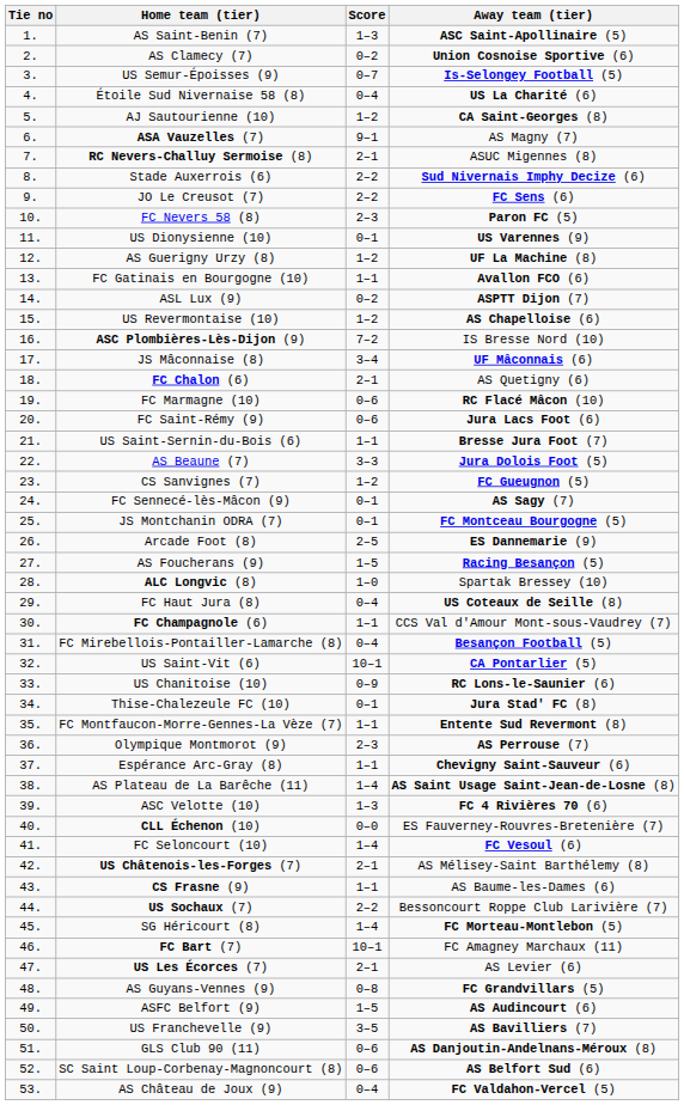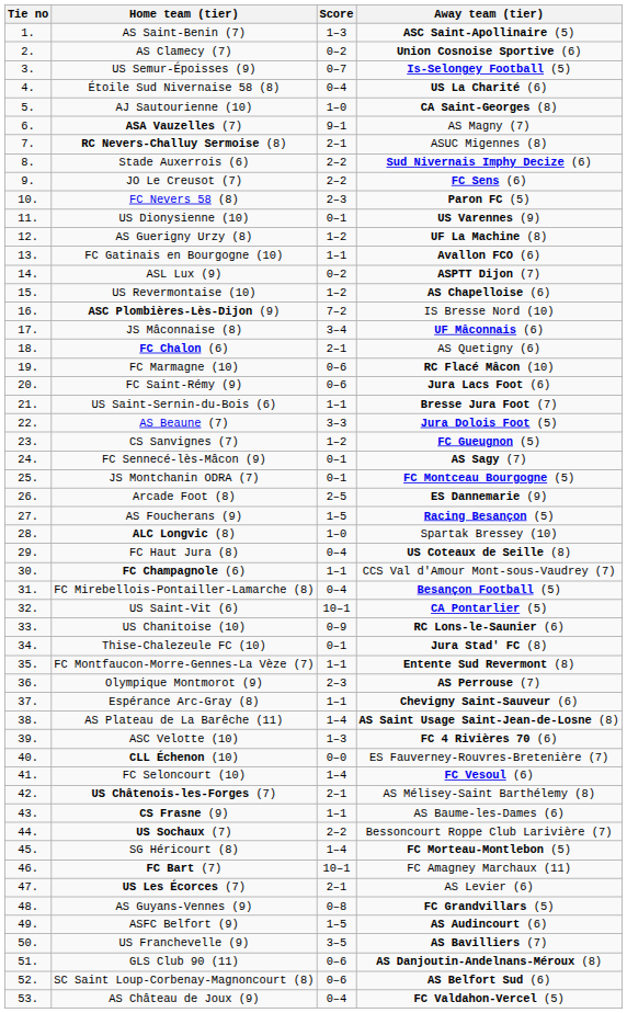 <table class="wikitable" style="text-align: center">
 <tr>
 <th>Tie no</th>
 <th>Home team (tier)</th>
 <th>Score</th>
 <th>Away team (tier)</th>
 </tr>
 <tr>
 <td>1.</td>
 <td>AS Saint-Benin (7)</td>
 <td>1–3</td>
 <td><strong>ASC Saint-Apollinaire</strong> (5)</td>
 </tr>
 <tr>
 <td>2.</td>
 <td>AS Clamecy (7)</td>
 <td>0–2</td>
 <td><strong>Union Cosnoise Sportive</strong> (6)</td>
 </tr>
 <tr>
 <td>3.</td>
 <td>US Semur-Époisses (9)</td>
 <td>0–7</td>
 <td><strong><a href='#'>Is-Selongey Football</a></strong> (5)</td>
 </tr>
 <tr>
 <td>4.</td>
 <td>Étoile Sud Nivernaise 58 (8)</td>
 <td>0–4</td>
 <td><strong>US La Charité</strong> (6)</td>
 </tr>
 <tr>
 <td>5.</td>
 <td>AJ Sautourienne (10)</td>
-<td>1–2</td>
+<td>1–0</td>
 <td><strong>CA Saint-Georges</strong> (8)</td>
 </tr>
 <tr>
 <td>6.</td>
 <td><strong>ASA Vauzelles</strong> (7)</td>
 <td>9–1</td>
 <td>AS Magny (7)</td>
 </tr>
 <tr>
 <td>7.</td>
 <td><strong>RC Nevers-Challuy Sermoise</strong> (8)</td>
 <td>2–1</td>
 <td>ASUC Migennes (8)</td>
 </tr>
 <tr>
 <td>8.</td>
 <td>Stade Auxerrois (6)</td>
 <td>2–2 </td>
 <td><strong><a href='#'>Sud Nivernais Imphy Decize</a></strong> (6)</td>
 </tr>
 <tr>
 <td>9.</td>
 <td>JO Le Creusot (7)</td>
 <td>2–2 </td>
 <td><strong><a href='#'>FC Sens</a></strong> (6)</td>
 </tr>
 <tr>
 <td>10.</td>
 <td><a href='#'>FC Nevers 58</a> (8)</td>
 <td>2–3</td>
 <td><strong>Paron FC</strong> (5)</td>
 </tr>
 <tr>
 <td>11.</td>
 <td>US Dionysienne (10)</td>
 <td>0–1</td>
 <td><strong>US Varennes</strong> (9)</td>
 </tr>
 <tr>
 <td>12.</td>
 <td>AS Guerigny Urzy (8)</td>
 <td>1–2</td>
 <td><strong>UF La Machine</strong> (8)</td>
 </tr>
 <tr>
 <td>13.</td>
 <td>FC Gatinais en Bourgogne (10)</td>
 <td>1–1 </td>
 <td><strong>Avallon FCO</strong> (6)</td>
 </tr>
 <tr>
 <td>14.</td>
 <td>ASL Lux (9)</td>
 <td>0–2</td>
 <td><strong>ASPTT Dijon</strong> (7)</td>
 </tr>
 <tr>
 <td>15.</td>
 <td>US Revermontaise (10)</td>
 <td>1–2</td>
 <td><strong>AS Chapelloise</strong> (6)</td>
 </tr>
 <tr>
 <td>16.</td>
 <td><strong>ASC Plombières-Lès-Dijon</strong> (9)</td>
 <td>7–2</td>
 <td>IS Bresse Nord (10)</td>
 </tr>
 <tr>
 <td>17.</td>
 <td>JS Mâconnaise (8)</td>
 <td>3–4</td>
 <td><strong><a href='#'>UF Mâconnais</a></strong> (6)</td>
 </tr>
 <tr>
 <td>18.</td>
 <td><strong><a href='#'>FC Chalon</a></strong> (6)</td>
 <td>2–1</td>
 <td>AS Quetigny (6)</td>
 </tr>
 <tr>
 <td>19.</td>
 <td>FC Marmagne (10)</td>
 <td>0–6</td>
 <td><strong>RC Flacé Mâcon</strong> (10)</td>
 </tr>
 <tr>
 <td>20.</td>
 <td>FC Saint-Rémy (9)</td>
 <td>0–6</td>
 <td><strong>Jura Lacs Foot</strong> (6)</td>
 </tr>
 <tr>
 <td>21.</td>
 <td>US Saint-Sernin-du-Bois (6)</td>
 <td>1–1 </td>
 <td><strong>Bresse Jura Foot</strong> (7)</td>
 </tr>
 <tr>
 <td>22.</td>
 <td><a href='#'>AS Beaune</a> (7)</td>
 <td>3–3 </td>
 <td><strong><a href='#'>Jura Dolois Foot</a></strong> (5)</td>
 </tr>
 <tr>
 <td>23.</td>
 <td>CS Sanvignes (7)</td>
 <td>1–2</td>
 <td><strong><a href='#'>FC Gueugnon</a></strong> (5)</td>
 </tr>
 <tr>
 <td>24.</td>
 <td>FC Sennecé-lès-Mâcon (9)</td>
 <td>0–1</td>
 <td><strong>AS Sagy</strong> (7)</td>
 </tr>
 <tr>
 <td>25.</td>
 <td>JS Montchanin ODRA (7)</td>
 <td>0–1</td>
 <td><strong><a href='#'>FC Montceau Bourgogne</a></strong> (5)</td>
 </tr>
 <tr>
 <td>26.</td>
 <td>Arcade Foot (8)</td>
 <td>2–5</td>
 <td><strong>ES Dannemarie</strong> (9)</td>
 </tr>
 <tr>
 <td>27.</td>
 <td>AS Foucherans (9)</td>
 <td>1–5</td>
 <td><strong><a href='#'>Racing Besançon</a></strong> (5)</td>
 </tr>
 <tr>
 <td>28.</td>
 <td><strong>ALC Longvic</strong> (8)</td>
 <td>1–0</td>
 <td>Spartak Bressey (10)</td>
 </tr>
 <tr>
 <td>29.</td>
 <td>FC Haut Jura (8)</td>
 <td>0–4</td>
 <td><strong>US Coteaux de Seille</strong> (8)</td>
 </tr>
 <tr>
 <td>30.</td>
 <td><strong>FC Champagnole</strong> (6)</td>
 <td>1–1 </td>
 <td>CCS Val d'Amour Mont-sous-Vaudrey (7)</td>
 </tr>
 <tr>
 <td>31.</td>
 <td>FC Mirebellois-Pontailler-Lamarche (8)</td>
 <td>0–4</td>
 <td><strong><a href='#'>Besançon Football</a></strong> (5)</td>
 </tr>
 <tr>
 <td>32.</td>
 <td>US Saint-Vit (6)</td>
 <td>10–1</td>
 <td><strong><a href='#'>CA Pontarlier</a></strong> (5)</td>
 </tr>
 <tr>
 <td>33.</td>
 <td>US Chanitoise (10)</td>
 <td>0–9</td>
 <td><strong>RC Lons-le-Saunier</strong> (6)</td>
 </tr>
 <tr>
 <td>34.</td>
 <td>Thise-Chalezeule FC (10)</td>
 <td>0–1</td>
 <td><strong>Jura Stad' FC</strong> (8)</td>
 </tr>
 <tr>
 <td>35.</td>
 <td>FC Montfaucon-Morre-Gennes-La Vèze (7)</td>
 <td>1–1 </td>
 <td><strong>Entente Sud Revermont</strong> (8)</td>
 </tr>
 <tr>
 <td>36.</td>
 <td>Olympique Montmorot (9)</td>
 <td>2–3</td>
 <td><strong>AS Perrouse</strong> (7)</td>
 </tr>
 <tr>
 <td>37.</td>
 <td>Espérance Arc-Gray (8)</td>
 <td>1–1 </td>
 <td><strong>Chevigny Saint-Sauveur</strong> (6)</td>
 </tr>
 <tr>
 <td>38.</td>
 <td>AS Plateau de La Barêche (11)</td>
 <td>1–4</td>
 <td><strong>AS Saint Usage Saint-Jean-de-Losne</strong> (8)</td>
 </tr>
 <tr>
 <td>39.</td>
 <td>ASC Velotte (10)</td>
 <td>1–3</td>
 <td><strong>FC 4 Rivières 70</strong> (6)</td>
 </tr>
 <tr>
 <td>40.</td>
 <td><strong>CLL Échenon</strong> (10)</td>
 <td>0–0 </td>
 <td>ES Fauverney-Rouvres-Bretenière (7)</td>
 </tr>
 <tr>
 <td>41.</td>
 <td>FC Seloncourt (10)</td>
 <td>1–4</td>
 <td><strong><a href='#'>FC Vesoul</a></strong> (6)</td>
 </tr>
 <tr>
 <td>42.</td>
 <td><strong>US Châtenois-les-Forges</strong> (7)</td>
 <td>2–1</td>
 <td>AS Mélisey-Saint Barthélemy (8)</td>
 </tr>
 <tr>
 <td>43.</td>
 <td><strong>CS Frasne</strong> (9)</td>
 <td>1–1 </td>
 <td>AS Baume-les-Dames (6)</td>
 </tr>
 <tr>
 <td>44.</td>
 <td><strong>US Sochaux</strong> (7)</td>
 <td>2–2 </td>
 <td>Bessoncourt Roppe Club Larivière (7)</td>
 </tr>
 <tr>
 <td>45.</td>
 <td>SG Héricourt (8)</td>
 <td>1–4</td>
 <td><strong>FC Morteau-Montlebon</strong> (5)</td>
 </tr>
 <tr>
 <td>46.</td>
 <td><strong>FC Bart</strong> (7)</td>
 <td>10–1</td>
 <td>FC Amagney Marchaux (11)</td>
 </tr>
 <tr>
 <td>47.</td>
 <td><strong>US Les Écorces</strong> (7)</td>
 <td>2–1</td>
 <td>AS Levier (6)</td>
 </tr>
 <tr>
 <td>48.</td>
 <td>AS Guyans-Vennes (9)</td>
 <td>0–8</td>
 <td><strong>FC Grandvillars</strong> (5)</td>
 </tr>
 <tr>
 <td>49.</td>
 <td>ASFC Belfort (9)</td>
 <td>1–5</td>
 <td><strong>AS Audincourt</strong> (6)</td>
 </tr>
 <tr>
 <td>50.</td>
 <td>US Franchevelle (9)</td>
 <td>3–5</td>
 <td><strong>AS Bavilliers</strong> (7)</td>
 </tr>
 <tr>
 <td>51.</td>
 <td>GLS Club 90 (11)</td>
 <td>0–6</td>
 <td><strong>AS Danjoutin-Andelnans-Méroux</strong> (8)</td>
 </tr>
 <tr>
 <td>52.</td>
 <td>SC Saint Loup-Corbenay-Magnoncourt (8)</td>
 <td>0–6</td>
 <td><strong>AS Belfort Sud</strong> (6)</td>
 </tr>
 <tr>
 <td>53.</td>
 <td>AS Château de Joux (9)</td>
 <td>0–4</td>
 <td><strong>FC Valdahon-Vercel</strong> (5)</td>
 </tr>
 </table>
